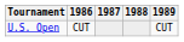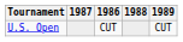 <table class="wikitable" style="font-size:95%;text-align:center;">
 <tr>
 <th>Tournament</th>
+<th>1987</th>
 <th>1986</th>
-<th>1987</th>
 <th>1988</th>
 <th>1989</th>
 </tr>
 <tr>
 <td align=left><a href='#'>U.S. Open</a></td>
+<td style="background:#eeeeee;"></td>
 <td>CUT</td>
-<td style="background:#eeeeee;"></td>
 <td style="background:#eeeeee;"></td>
 <td>CUT</td>
 </tr>
 </table>
